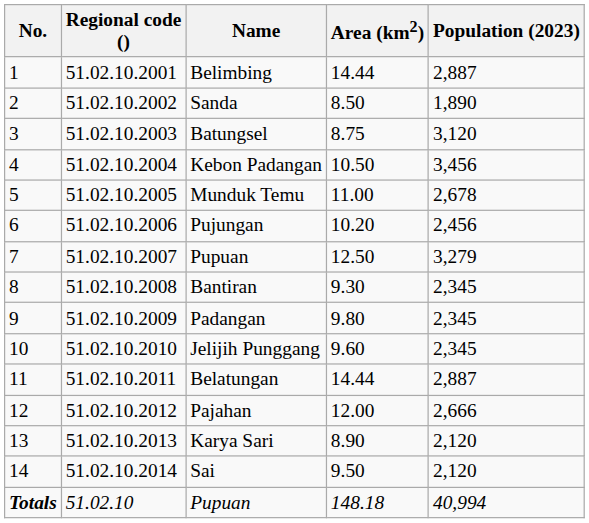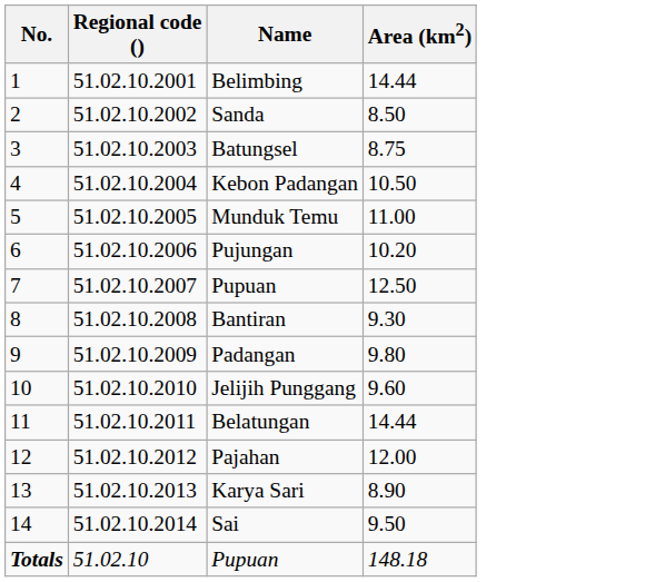 <table class="wikitable sortable">
 <tr>
 <th>No.</th>
 <th>Regional code<br>()</th>
 <th>Name</th>
 <th>Area (km<sup>2</sup>)</th>
-<th>Population (2023)</th>
 </tr>
 <tr>
 <td>1</td>
 <td>51.02.10.2001</td>
 <td>Belimbing</td>
 <td>14.44</td>
-<td>2,887</td>
 </tr>
 <tr>
 <td>2</td>
 <td>51.02.10.2002</td>
 <td>Sanda</td>
 <td>8.50</td>
-<td>1,890</td>
 </tr>
 <tr>
 <td>3</td>
 <td>51.02.10.2003</td>
 <td>Batungsel</td>
 <td>8.75</td>
-<td>3,120</td>
 </tr>
 <tr>
 <td>4</td>
 <td>51.02.10.2004</td>
 <td>Kebon Padangan</td>
 <td>10.50</td>
-<td>3,456</td>
 </tr>
 <tr>
 <td>5</td>
 <td>51.02.10.2005</td>
 <td>Munduk Temu</td>
 <td>11.00</td>
-<td>2,678</td>
 </tr>
 <tr>
 <td>6</td>
 <td>51.02.10.2006</td>
 <td>Pujungan</td>
 <td>10.20</td>
-<td>2,456</td>
 </tr>
 <tr>
 <td>7</td>
 <td>51.02.10.2007</td>
 <td>Pupuan</td>
 <td>12.50</td>
-<td>3,279</td>
 </tr>
 <tr>
 <td>8</td>
 <td>51.02.10.2008</td>
 <td>Bantiran</td>
 <td>9.30</td>
-<td>2,345</td>
 </tr>
 <tr>
 <td>9</td>
 <td>51.02.10.2009</td>
 <td>Padangan</td>
 <td>9.80</td>
-<td>2,345</td>
 </tr>
 <tr>
 <td>10</td>
 <td>51.02.10.2010</td>
 <td>Jelijih Punggang</td>
 <td>9.60</td>
-<td>2,345</td>
 </tr>
 <tr>
 <td>11</td>
 <td>51.02.10.2011</td>
 <td>Belatungan</td>
 <td>14.44</td>
-<td>2,887</td>
 </tr>
 <tr>
 <td>12</td>
 <td>51.02.10.2012</td>
 <td>Pajahan</td>
 <td>12.00</td>
-<td>2,666</td>
 </tr>
 <tr>
 <td>13</td>
 <td>51.02.10.2013</td>
 <td>Karya Sari</td>
 <td>8.90</td>
-<td>2,120</td>
 </tr>
 <tr>
 <td>14</td>
 <td>51.02.10.2014</td>
 <td>Sai</td>
 <td>9.50</td>
-<td>2,120</td>
 </tr>
 <tr>
 <td><strong><em>Totals</em></strong></td>
 <td><em>51.02.10</em></td>
 <td><em>Pupuan</em></td>
 <td><em>148.18</em></td>
-<td><em>40,994</em></td>
 </tr>
 </table>
